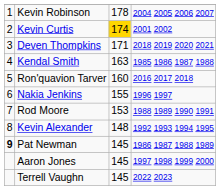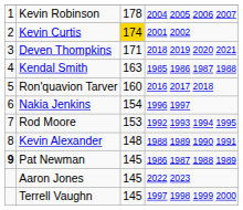 <table class="wikitable">
 <tr>
 </tr>
 <tr>
 <td>1</td>
 <td>Kevin Robinson</td>
 <td>178</td>
 <td style="font-size:80%;"><a href='#'>2004</a> <a href='#'>2005</a> <a href='#'>2006</a> <a href='#'>2007</a></td>
 </tr>
 <tr>
 <td>2</td>
 <td><a href='#'>Kevin Curtis</a></td>
 <td style="background: gold;">174</td>
 <td style="font-size:80%;"><a href='#'>2001</a> <a href='#'>2002</a></td>
 </tr>
 <tr>
 <td>3</td>
 <td><a href='#'>Deven Thompkins</a></td>
 <td>171</td>
 <td style="font-size:80%;"><a href='#'>2018</a> <a href='#'>2019</a> <a href='#'>2020</a> <a href='#'>2021</a></td>
 </tr>
 <tr>
 <td>4</td>
 <td><a href='#'>Kendal Smith</a></td>
 <td>163</td>
 <td style="font-size:80%;"><a href='#'>1985</a> <a href='#'>1986</a> <a href='#'>1987</a> <a href='#'>1988</a></td>
 </tr>
 <tr>
 <td>5</td>
 <td>Ron'quavion Tarver</td>
 <td>160</td>
 <td style="font-size:80%;"><a href='#'>2016</a> <a href='#'>2017</a> <a href='#'>2018</a></td>
 </tr>
 <tr>
 <td>6</td>
 <td><a href='#'>Nakia Jenkins</a></td>
-<td>155</td>
+<td>154</td>
 <td style="font-size:80%;"><a href='#'>1996</a> <a href='#'>1997</a></td>
 </tr>
 <tr>
 <td>7</td>
 <td>Rod Moore</td>
 <td>153</td>
-<td style="font-size:80%;"><a href='#'>1988</a> <a href='#'>1989</a> <a href='#'>1990</a> <a href='#'>1991</a></td>
+<td style="font-size:80%;"><a href='#'>1992</a> <a href='#'>1993</a> <a href='#'>1994</a> <a href='#'>1995</a></td>
 </tr>
 <tr>
 <td>8</td>
 <td><a href='#'>Kevin Alexander</a></td>
 <td>148</td>
-<td style="font-size:80%;"><a href='#'>1992</a> <a href='#'>1993</a> <a href='#'>1994</a> <a href='#'>1995</a></td>
+<td style="font-size:80%;"><a href='#'>1988</a> <a href='#'>1989</a> <a href='#'>1990</a> <a href='#'>1991</a></td>
 </tr>
 <tr>
 <td><strong>9</strong></td>
 <td>Pat Newman</td>
 <td>145</td>
 <td style="font-size:80%;"><a href='#'>1986</a> <a href='#'>1987</a> <a href='#'>1988</a> <a href='#'>1989</a></td>
 </tr>
 <tr>
 <td></td>
 <td>Aaron Jones</td>
 <td>145</td>
-<td style="font-size:80%;"><a href='#'>1997</a> <a href='#'>1998</a> <a href='#'>1999</a> <a href='#'>2000</a></td>
+<td style="font-size:80%;"><a href='#'>2022</a> <a href='#'>2023</a></td>
 </tr>
 <tr>
 <td></td>
 <td>Terrell Vaughn</td>
 <td>145</td>
-<td style="font-size:80%;"><a href='#'>2022</a> <a href='#'>2023</a></td>
+<td style="font-size:80%;"><a href='#'>1997</a> <a href='#'>1998</a> <a href='#'>1999</a> <a href='#'>2000</a></td>
 </tr>
 </table>
